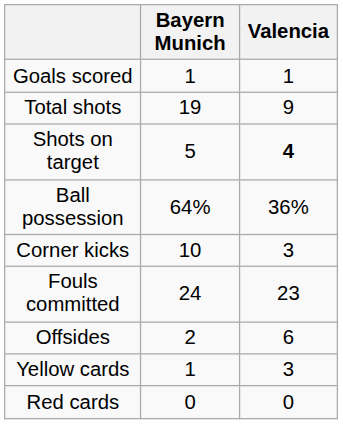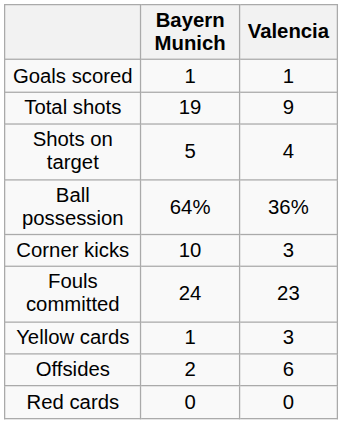 <table class="wikitable" style="text-align:center">
 <tr>
 <th width=100></th>
 <th width=70>Bayern Munich</th>
 <th width=70>Valencia</th>
 </tr>
 <tr>
 <td>Goals scored</td>
 <td>1</td>
 <td>1</td>
 </tr>
 <tr>
 <td>Total shots</td>
 <td>19</td>
 <td>9</td>
 </tr>
 <tr>
 <td>Shots on target</td>
 <td>5</td>
-<td><strong>4</strong></td>
+<td>4</td>
 </tr>
 <tr>
 <td>Ball possession</td>
 <td>64%</td>
 <td>36%</td>
 </tr>
 <tr>
 <td>Corner kicks</td>
 <td>10</td>
 <td>3</td>
 </tr>
 <tr>
 <td>Fouls committed</td>
 <td>24</td>
 <td>23</td>
 </tr>
 <tr>
+<td>Yellow cards</td>
+<td>1</td>
+<td>3</td>
+</tr>
+<tr>
 <td>Offsides</td>
 <td>2</td>
 <td>6</td>
-</tr>
-<tr>
-<td>Yellow cards</td>
-<td>1</td>
-<td>3</td>
 </tr>
 <tr>
 <td>Red cards</td>
 <td>0</td>
 <td>0</td>
 </tr>
 </table>
